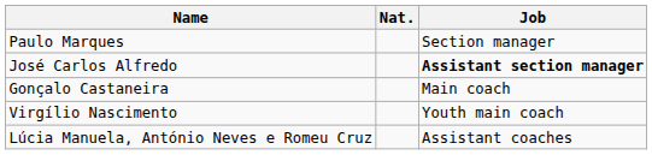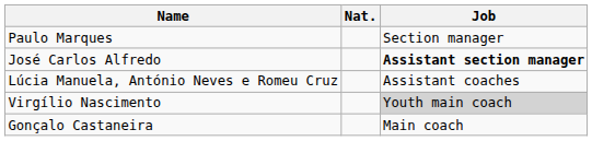 <table class="wikitable">
 <tr>
 <th>Name</th>
 <th>Nat.</th>
 <th>Job</th>
 </tr>
 <tr>
 <td>Paulo Marques</td>
 <td></td>
 <td>Section manager</td>
 </tr>
 <tr>
 <td>José Carlos Alfredo</td>
 <td></td>
 <td><strong>Assistant section manager</strong></td>
 </tr>
 <tr>
+<td>Lúcia Manuela, António Neves e Romeu Cruz</td>
+<td></td>
+<td>Assistant coaches</td>
+</tr>
+<tr>
+<td>Virgílio Nascimento</td>
+<td></td>
+<td style="background: lightgrey;">Youth main coach</td>
+</tr>
+<tr>
 <td>Gonçalo Castaneira</td>
 <td></td>
 <td>Main coach</td>
 </tr>
-<tr>
-<td>Virgílio Nascimento</td>
-<td></td>
-<td>Youth main coach</td>
-</tr>
-<tr>
-<td>Lúcia Manuela, António Neves e Romeu Cruz</td>
-<td></td>
-<td>Assistant coaches</td>
-</tr>
 </table>
